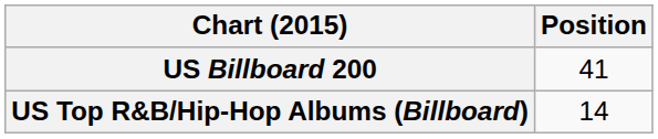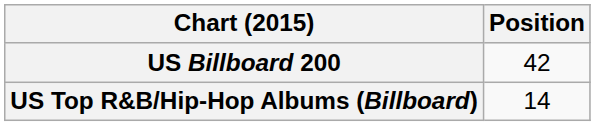 <table class="wikitable sortable plainrowheaders" style="text-align:center">
 <tr>
 <th scope="col">Chart (2015)</th>
 <th scope="col">Position</th>
 </tr>
 <tr>
 <th scope="row">US <em>Billboard</em> 200</th>
-<td>41</td>
+<td>42</td>
 </tr>
 <tr>
 <th scope="row">US Top R&B/Hip-Hop Albums (<em>Billboard</em>)</th>
 <td>14</td>
 </tr>
 </table>
